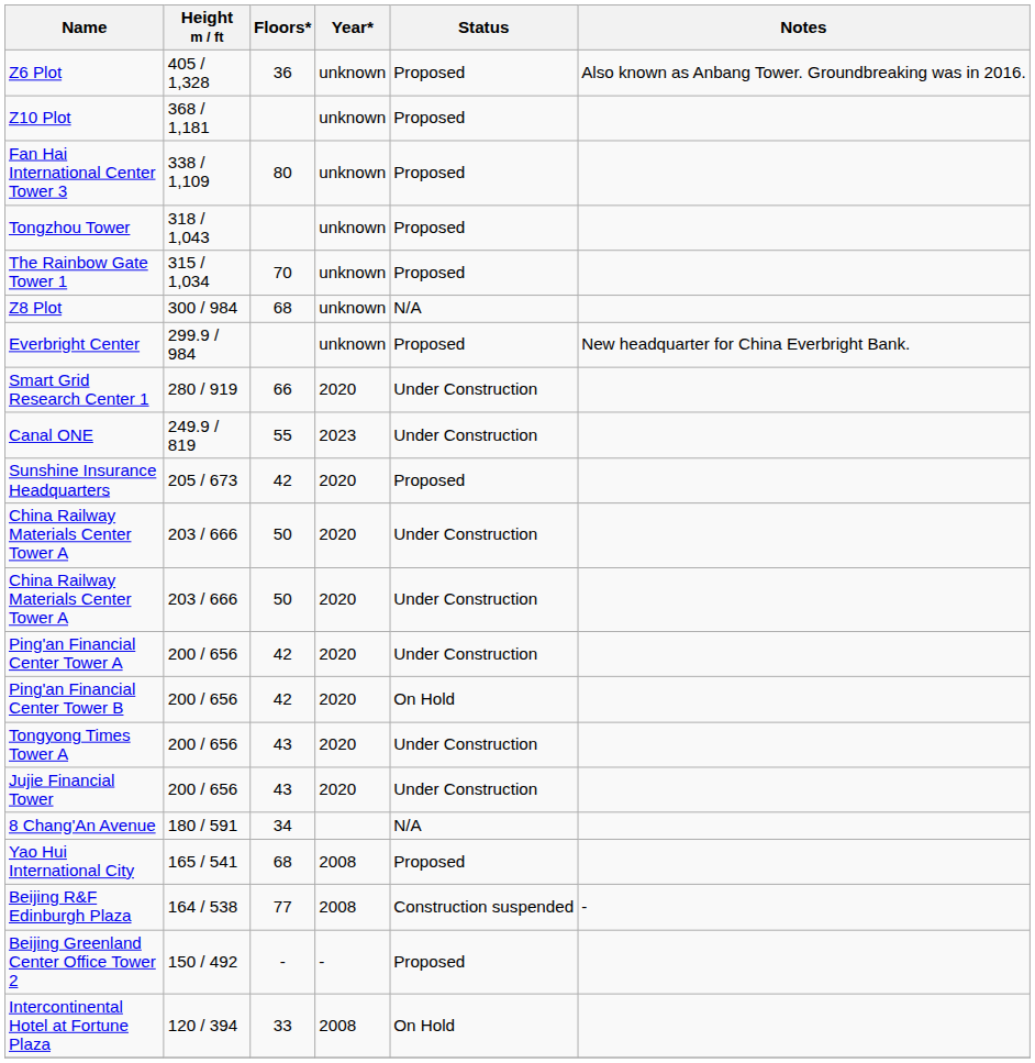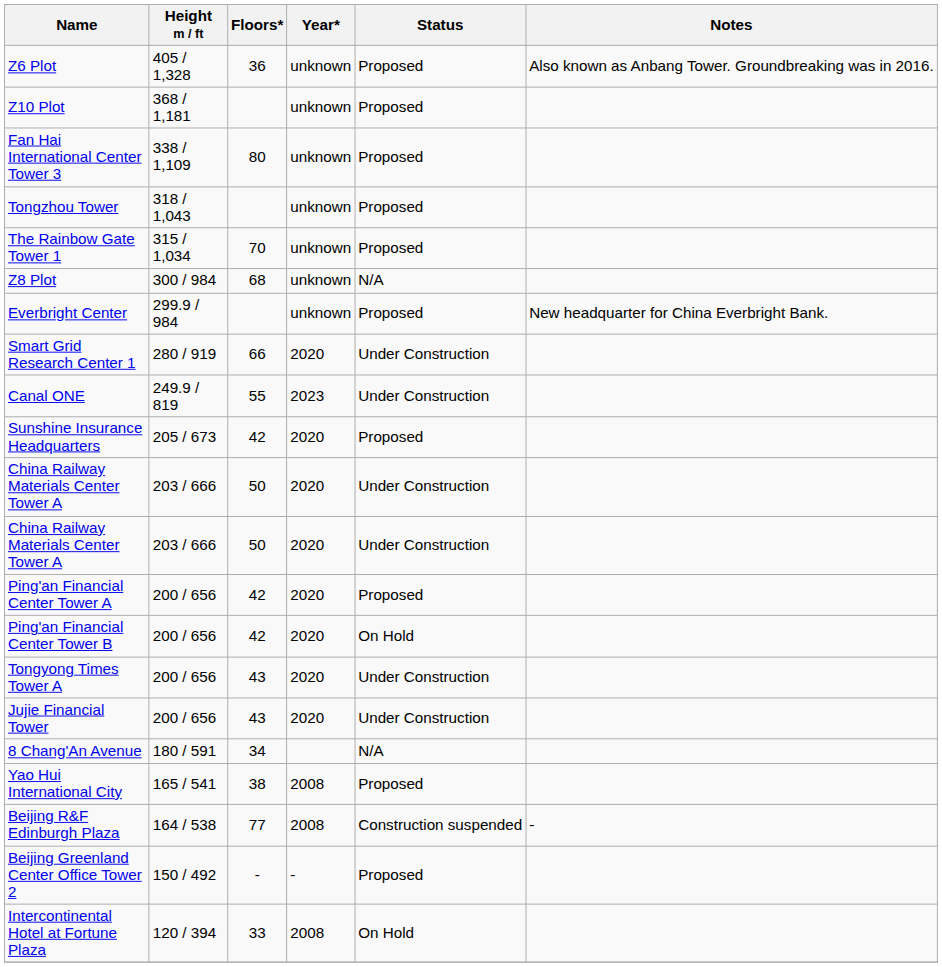 <table class="wikitable sortable">
 <tr>
 <th width="145px">Name</th>
 <th width="75px">Height<br><small>m / ft</small></th>
 <th>Floors*</th>
 <th>Year*</th>
 <th>Status</th>
 <th class="unsortable">Notes</th>
 </tr>
 <tr>
 <td><a href='#'>Z6 Plot</a></td>
 <td>405 / 1,328</td>
 <td align="center">36</td>
 <td>unknown</td>
 <td>Proposed</td>
 <td>Also known as Anbang Tower. Groundbreaking was in 2016.</td>
 </tr>
 <tr>
 <td><a href='#'>Z10 Plot</a></td>
 <td>368 / 1,181</td>
 <td align="center"></td>
 <td>unknown</td>
 <td>Proposed</td>
 <td></td>
 </tr>
 <tr>
 <td><a href='#'>Fan Hai International Center Tower 3</a></td>
 <td>338 / 1,109</td>
 <td align="center">80</td>
 <td>unknown</td>
 <td>Proposed</td>
 <td></td>
 </tr>
 <tr>
 <td><a href='#'>Tongzhou Tower</a></td>
 <td>318 / 1,043</td>
 <td align="center"></td>
 <td>unknown</td>
 <td>Proposed</td>
 <td></td>
 </tr>
 <tr>
 <td><a href='#'>The Rainbow Gate Tower 1</a></td>
 <td>315 / 1,034</td>
 <td align="center">70</td>
 <td>unknown</td>
 <td>Proposed</td>
 <td></td>
 </tr>
 <tr>
 <td><a href='#'>Z8 Plot</a></td>
 <td>300 / 984</td>
 <td align="center">68</td>
 <td>unknown</td>
 <td>N/A</td>
 <td></td>
 </tr>
 <tr>
 <td><a href='#'>Everbright Center</a></td>
 <td>299.9 / 984</td>
 <td align="center"></td>
 <td>unknown</td>
 <td>Proposed</td>
 <td>New headquarter for China Everbright Bank.</td>
 </tr>
 <tr>
 <td><a href='#'>Smart Grid Research Center 1</a></td>
 <td>280 / 919</td>
 <td align="center">66</td>
 <td>2020</td>
 <td>Under Construction</td>
 <td></td>
 </tr>
 <tr>
 <td><a href='#'>Canal ONE</a></td>
 <td>249.9 / 819</td>
 <td align="center">55</td>
 <td>2023</td>
 <td>Under Construction</td>
 <td></td>
 </tr>
 <tr>
 <td><a href='#'>Sunshine Insurance Headquarters</a></td>
 <td>205 / 673</td>
 <td align="center">42</td>
 <td>2020</td>
 <td>Proposed</td>
 <td></td>
 </tr>
 <tr>
 <td><a href='#'>China Railway Materials Center Tower A</a></td>
 <td>203 / 666</td>
 <td align="center">50</td>
 <td>2020</td>
 <td>Under Construction</td>
 <td></td>
 </tr>
 <tr>
 <td><a href='#'>China Railway Materials Center Tower A</a></td>
 <td>203 / 666</td>
 <td align="center">50</td>
 <td>2020</td>
 <td>Under Construction</td>
 <td></td>
 </tr>
 <tr>
 <td><a href='#'>Ping'an Financial Center Tower A</a></td>
 <td>200 / 656</td>
 <td align="center">42</td>
 <td>2020</td>
-<td>Under Construction</td>
+<td>Proposed</td>
 <td></td>
 </tr>
 <tr>
 <td><a href='#'>Ping'an Financial Center Tower B</a></td>
 <td>200 / 656</td>
 <td align="center">42</td>
 <td>2020</td>
 <td>On Hold</td>
 <td></td>
 </tr>
 <tr>
 <td><a href='#'>Tongyong Times Tower A</a></td>
 <td>200 / 656</td>
 <td align="center">43</td>
 <td>2020</td>
 <td>Under Construction</td>
 <td></td>
 </tr>
 <tr>
 <td><a href='#'>Jujie Financial Tower</a></td>
 <td>200 / 656</td>
 <td align="center">43</td>
 <td>2020</td>
 <td>Under Construction</td>
 <td></td>
 </tr>
 <tr>
 <td><a href='#'>8 Chang'An Avenue</a></td>
 <td>180 / 591</td>
 <td align="center">34</td>
 <td></td>
 <td>N/A</td>
 <td></td>
 </tr>
 <tr>
 <td><a href='#'>Yao Hui International City</a></td>
 <td>165 / 541</td>
-<td align="center">68</td>
+<td align="center">38</td>
 <td>2008</td>
 <td>Proposed</td>
 <td></td>
 </tr>
 <tr>
 <td><a href='#'>Beijing R&F Edinburgh Plaza</a></td>
 <td>164 / 538</td>
 <td align="center">77</td>
 <td>2008</td>
 <td>Construction suspended</td>
 <td>-</td>
 </tr>
 <tr>
 <td><a href='#'>Beijing Greenland Center Office Tower 2</a></td>
 <td>150 / 492</td>
 <td align="center">-</td>
 <td>-</td>
 <td>Proposed</td>
 <td></td>
 </tr>
 <tr>
 <td><a href='#'>Intercontinental Hotel at Fortune Plaza</a></td>
 <td>120 / 394</td>
 <td align="center">33</td>
 <td>2008</td>
 <td>On Hold</td>
 <td></td>
 </tr>
 <tr>
 </tr>
 </table>
